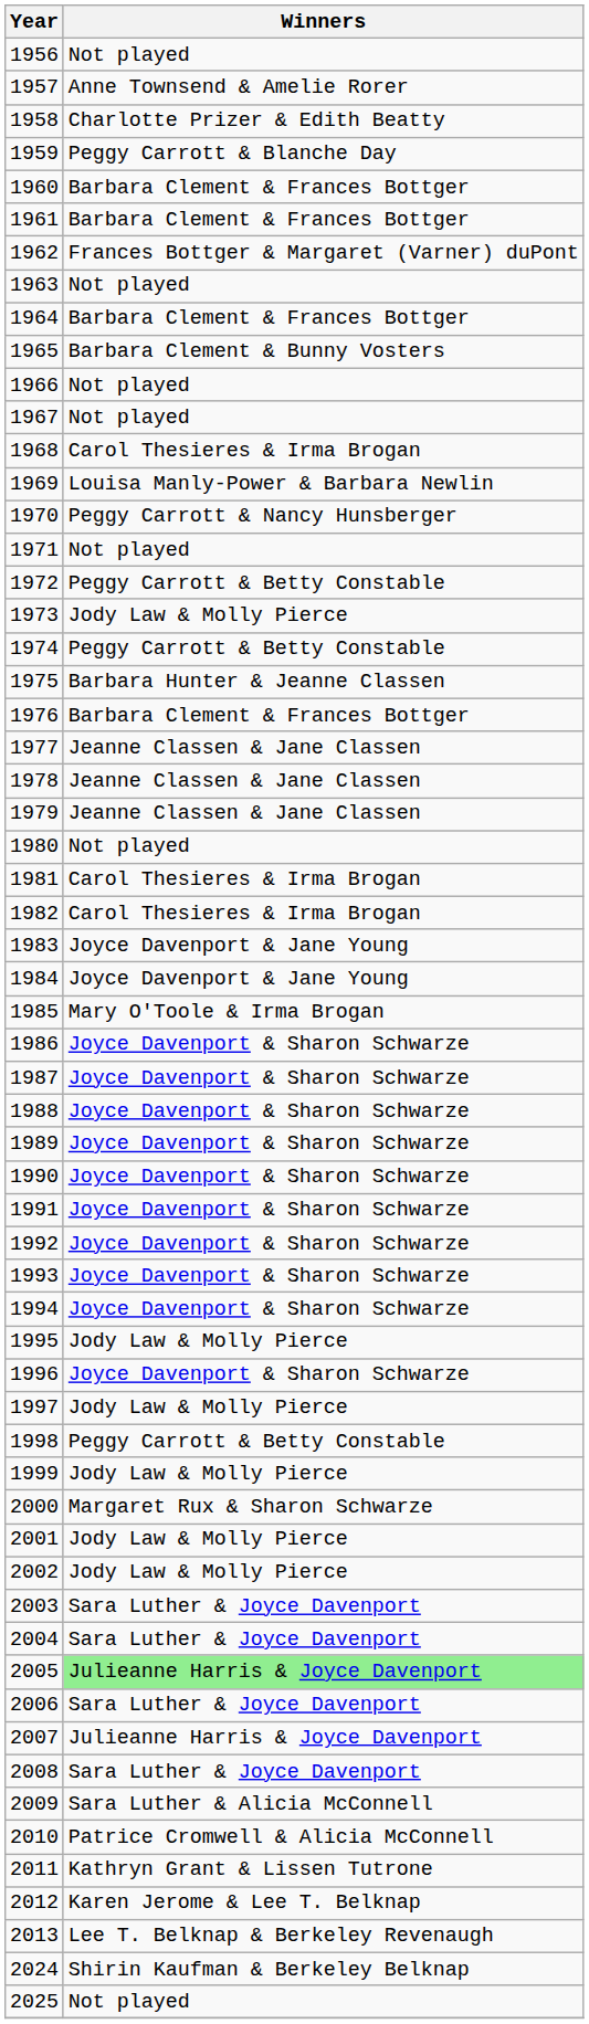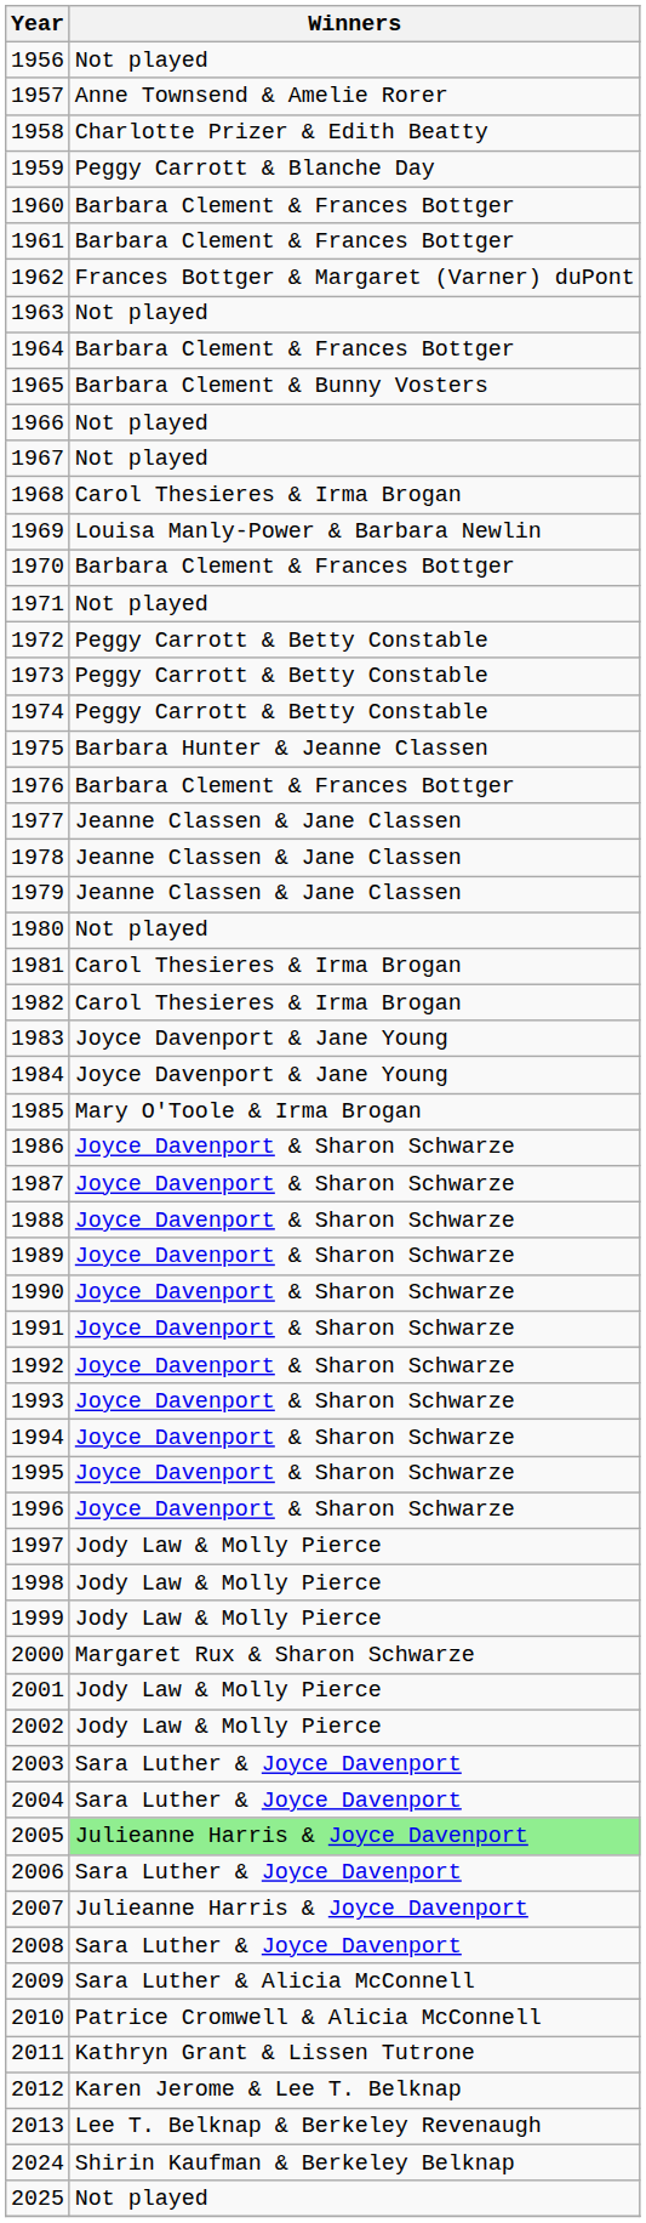 <table class="wikitable">
 <tr>
 <th>Year</th>
 <th>Winners</th>
 </tr>
 <tr>
 <td>1956</td>
 <td>Not played</td>
 </tr>
 <tr>
 <td>1957</td>
 <td>Anne Townsend & Amelie Rorer</td>
 </tr>
 <tr>
 <td>1958</td>
 <td>Charlotte Prizer & Edith Beatty</td>
 </tr>
 <tr>
 <td>1959</td>
 <td>Peggy Carrott & Blanche Day</td>
 </tr>
 <tr>
 <td>1960</td>
 <td>Barbara Clement & Frances Bottger</td>
 </tr>
 <tr>
 <td>1961</td>
 <td>Barbara Clement & Frances Bottger</td>
 </tr>
 <tr>
 <td>1962</td>
 <td>Frances Bottger & Margaret (Varner) duPont</td>
 </tr>
 <tr>
 <td>1963</td>
 <td>Not played</td>
 </tr>
 <tr>
 <td>1964</td>
 <td>Barbara Clement & Frances Bottger</td>
 </tr>
 <tr>
 <td>1965</td>
 <td>Barbara Clement & Bunny Vosters</td>
 </tr>
 <tr>
 <td>1966</td>
 <td>Not played</td>
 </tr>
 <tr>
 <td>1967</td>
 <td>Not played</td>
 </tr>
 <tr>
 <td>1968</td>
 <td>Carol Thesieres & Irma Brogan</td>
 </tr>
 <tr>
 <td>1969</td>
 <td>Louisa Manly-Power & Barbara Newlin</td>
 </tr>
 <tr>
 <td>1970</td>
-<td>Peggy Carrott & Nancy Hunsberger</td>
+<td>Barbara Clement & Frances Bottger</td>
 </tr>
 <tr>
 <td>1971</td>
 <td>Not played</td>
 </tr>
 <tr>
 <td>1972</td>
 <td>Peggy Carrott & Betty Constable</td>
 </tr>
 <tr>
 <td>1973</td>
-<td>Jody Law & Molly Pierce</td>
+<td>Peggy Carrott & Betty Constable</td>
 </tr>
 <tr>
 <td>1974</td>
 <td>Peggy Carrott & Betty Constable</td>
 </tr>
 <tr>
 <td>1975</td>
 <td>Barbara Hunter & Jeanne Classen</td>
 </tr>
 <tr>
 <td>1976</td>
 <td>Barbara Clement & Frances Bottger</td>
 </tr>
 <tr>
 <td>1977</td>
 <td>Jeanne Classen & Jane Classen</td>
 </tr>
 <tr>
 <td>1978</td>
 <td>Jeanne Classen & Jane Classen</td>
 </tr>
 <tr>
 <td>1979</td>
 <td>Jeanne Classen & Jane Classen</td>
 </tr>
 <tr>
 <td>1980</td>
 <td>Not played</td>
 </tr>
 <tr>
 <td>1981</td>
 <td>Carol Thesieres & Irma Brogan</td>
 </tr>
 <tr>
 <td>1982</td>
 <td>Carol Thesieres & Irma Brogan</td>
 </tr>
 <tr>
 <td>1983</td>
 <td>Joyce Davenport & Jane Young</td>
 </tr>
 <tr>
 <td>1984</td>
 <td>Joyce Davenport & Jane Young</td>
 </tr>
 <tr>
 <td>1985</td>
 <td>Mary O'Toole & Irma Brogan</td>
 </tr>
 <tr>
 <td>1986</td>
 <td><a href='#'>Joyce Davenport</a> & Sharon Schwarze</td>
 </tr>
 <tr>
 <td>1987</td>
 <td><a href='#'>Joyce Davenport</a> & Sharon Schwarze</td>
 </tr>
 <tr>
 <td>1988</td>
 <td><a href='#'>Joyce Davenport</a> & Sharon Schwarze</td>
 </tr>
 <tr>
 <td>1989</td>
 <td><a href='#'>Joyce Davenport</a> & Sharon Schwarze</td>
 </tr>
 <tr>
 <td>1990</td>
 <td><a href='#'>Joyce Davenport</a> & Sharon Schwarze</td>
 </tr>
 <tr>
 <td>1991</td>
 <td><a href='#'>Joyce Davenport</a> & Sharon Schwarze</td>
 </tr>
 <tr>
 <td>1992</td>
 <td><a href='#'>Joyce Davenport</a> & Sharon Schwarze</td>
 </tr>
 <tr>
 <td>1993</td>
 <td><a href='#'>Joyce Davenport</a> & Sharon Schwarze</td>
 </tr>
 <tr>
 <td>1994</td>
 <td><a href='#'>Joyce Davenport</a> & Sharon Schwarze</td>
 </tr>
 <tr>
 <td>1995</td>
-<td>Jody Law & Molly Pierce</td>
+<td><a href='#'>Joyce Davenport</a> & Sharon Schwarze</td>
 </tr>
 <tr>
 <td>1996</td>
 <td><a href='#'>Joyce Davenport</a> & Sharon Schwarze</td>
 </tr>
 <tr>
 <td>1997</td>
 <td>Jody Law & Molly Pierce</td>
 </tr>
 <tr>
 <td>1998</td>
-<td>Peggy Carrott & Betty Constable</td>
+<td>Jody Law & Molly Pierce</td>
 </tr>
 <tr>
 <td>1999</td>
 <td>Jody Law & Molly Pierce</td>
 </tr>
 <tr>
 <td>2000</td>
 <td>Margaret Rux & Sharon Schwarze</td>
 </tr>
 <tr>
 <td>2001</td>
 <td>Jody Law & Molly Pierce</td>
 </tr>
 <tr>
 <td>2002</td>
 <td>Jody Law & Molly Pierce</td>
 </tr>
 <tr>
 <td>2003</td>
 <td>Sara Luther & <a href='#'>Joyce Davenport</a></td>
 </tr>
 <tr>
 <td>2004</td>
 <td>Sara Luther & <a href='#'>Joyce Davenport</a></td>
 </tr>
 <tr>
 <td>2005</td>
 <td style="background: lightgreen;">Julieanne Harris & <a href='#'>Joyce Davenport</a></td>
 </tr>
 <tr>
 <td>2006</td>
 <td>Sara Luther & <a href='#'>Joyce Davenport</a></td>
 </tr>
 <tr>
 <td>2007</td>
 <td>Julieanne Harris & <a href='#'>Joyce Davenport</a></td>
 </tr>
 <tr>
 <td>2008</td>
 <td>Sara Luther & <a href='#'>Joyce Davenport</a></td>
 </tr>
 <tr>
 <td>2009</td>
 <td>Sara Luther & Alicia McConnell</td>
 </tr>
 <tr>
 <td>2010</td>
 <td>Patrice Cromwell  & Alicia McConnell</td>
 </tr>
 <tr>
 <td>2011</td>
 <td>Kathryn Grant &  Lissen Tutrone</td>
 </tr>
 <tr>
 <td>2012</td>
 <td>Karen Jerome &  Lee T. Belknap</td>
 </tr>
 <tr>
 <td>2013</td>
 <td>Lee T. Belknap & Berkeley Revenaugh</td>
 </tr>
 <tr>
 <td>2024</td>
 <td>Shirin Kaufman & Berkeley Belknap</td>
 </tr>
 <tr>
 <td>2025</td>
 <td>Not played</td>
 </tr>
 <tr>
 </tr>
 </table>
